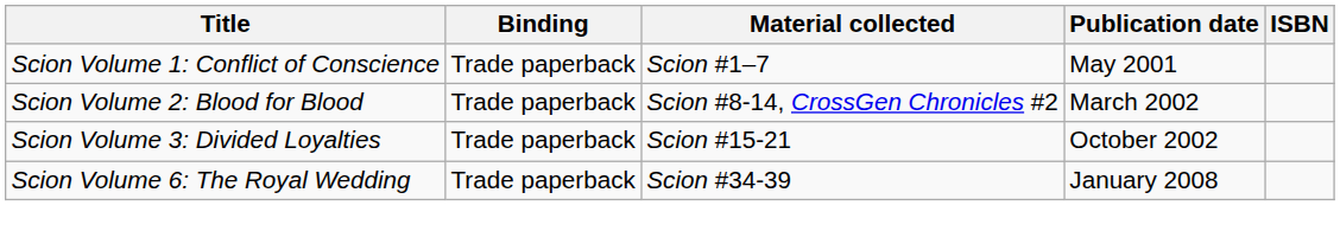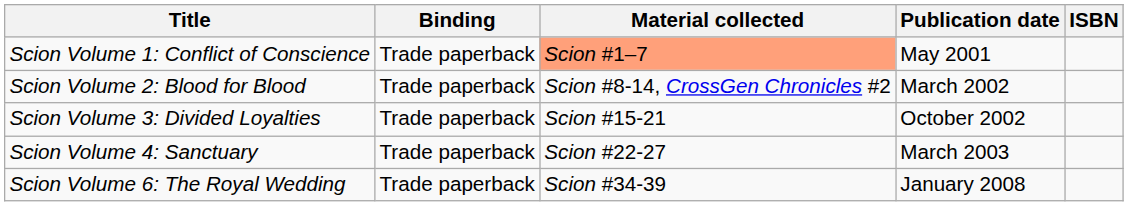 <table class="wikitable">
 <tr>
 <th>Title</th>
 <th>Binding</th>
 <th>Material collected</th>
 <th>Publication date</th>
 <th>ISBN</th>
 </tr>
 <tr>
 <td><em>Scion Volume 1: Conflict of Conscience</em></td>
 <td>Trade paperback</td>
-<td><em>Scion</em> #1–7</td>
+<td style="background: lightsalmon;"><em>Scion</em> #1–7</td>
 <td>May 2001</td>
 <td></td>
 </tr>
 <tr>
 <td><em>Scion Volume 2: Blood for Blood</em></td>
 <td>Trade paperback</td>
 <td><em>Scion</em> #8-14, <em><a href='#'>CrossGen Chronicles</a></em> #2</td>
 <td>March 2002</td>
 <td></td>
 </tr>
 <tr>
 <td><em>Scion Volume 3: Divided Loyalties</em></td>
 <td>Trade paperback</td>
 <td><em>Scion</em> #15-21</td>
 <td>October 2002</td>
 <td></td>
 </tr>
 <tr>
+<td><em>Scion Volume 4: Sanctuary</em></td>
+<td>Trade paperback</td>
+<td><em>Scion</em> #22-27</td>
+<td>March 2003</td>
+<td></td>
+</tr>
+<tr>
 <td><em>Scion Volume 6: The Royal Wedding</em></td>
 <td>Trade paperback</td>
 <td><em>Scion</em> #34-39</td>
 <td>January 2008</td>
 <td></td>
 </tr>
 </table>
